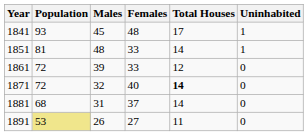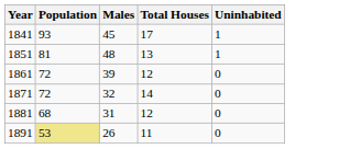 <table class="wikitable">
 <tr>
 <th>Year</th>
 <th>Population</th>
 <th>Males</th>
-<th>Females</th>
 <th>Total Houses</th>
 <th>Uninhabited</th>
 </tr>
 <tr>
 <td>1841</td>
 <td>93</td>
 <td>45</td>
-<td>48</td>
 <td>17</td>
 <td>1</td>
 </tr>
 <tr>
 <td>1851</td>
 <td>81</td>
 <td>48</td>
-<td>33</td>
-<td>14</td>
+<td>13</td>
 <td>1</td>
 </tr>
 <tr>
 <td>1861</td>
 <td>72</td>
 <td>39</td>
-<td>33</td>
 <td>12</td>
 <td>0</td>
 </tr>
 <tr>
 <td>1871</td>
 <td>72</td>
 <td>32</td>
-<td>40</td>
-<td><strong>14</strong></td>
+<td>14</td>
 <td>0</td>
 </tr>
 <tr>
 <td>1881</td>
 <td>68</td>
 <td>31</td>
-<td>37</td>
-<td>14</td>
+<td>12</td>
 <td>0</td>
 </tr>
 <tr>
 <td>1891</td>
 <td style="background: khaki;">53</td>
 <td>26</td>
-<td>27</td>
 <td>11</td>
 <td>0</td>
 </tr>
 </table>
